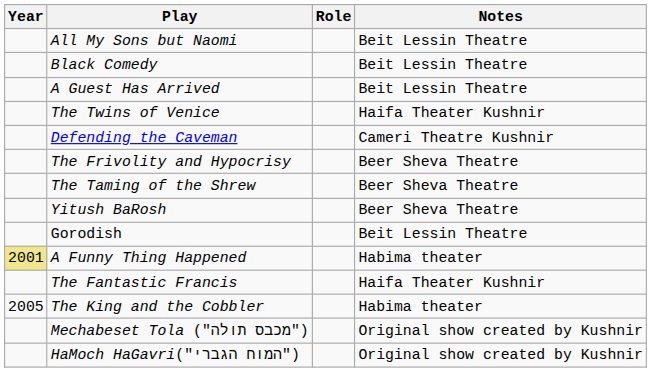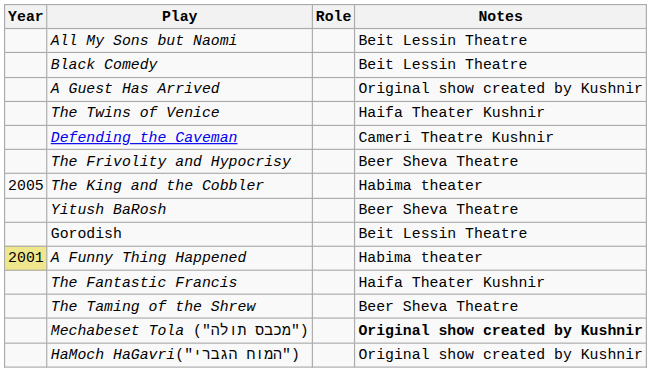 <table class="wikitable sortable">
 <tr>
 <th>Year</th>
 <th>Play</th>
 <th>Role</th>
 <th class="unsortable">Notes</th>
 </tr>
 <tr>
 <td></td>
 <td><em>All My Sons but Naomi</em></td>
 <td></td>
 <td>Beit Lessin Theatre</td>
 </tr>
 <tr>
 <td></td>
 <td><em>Black Comedy</em></td>
 <td></td>
 <td>Beit Lessin Theatre</td>
 </tr>
 <tr>
 <td></td>
 <td><em>A Guest Has Arrived</em></td>
 <td></td>
-<td>Beit Lessin Theatre</td>
+<td>Original show created by Kushnir</td>
 </tr>
 <tr>
 <td></td>
 <td><em>The Twins of Venice</em></td>
 <td></td>
 <td>Haifa Theater Kushnir</td>
 </tr>
 <tr>
 <td></td>
 <td><em><a href='#'>Defending the Caveman</a></em></td>
 <td></td>
 <td>Cameri Theatre Kushnir</td>
 </tr>
 <tr>
 <td></td>
 <td><em>The Frivolity and Hypocrisy</em></td>
 <td></td>
 <td>Beer Sheva Theatre</td>
 </tr>
 <tr>
+<td>2005</td>
+<td><em>The King and the Cobbler</em></td>
 <td></td>
-<td><em>The Taming of the Shrew</em></td>
-<td></td>
-<td>Beer Sheva Theatre</td>
+<td>Habima theater</td>
 </tr>
 <tr>
 <td></td>
 <td><em>Yitush BaRosh</em></td>
 <td></td>
 <td>Beer Sheva Theatre</td>
 </tr>
 <tr>
 <td></td>
 <td>Gorodish</td>
 <td></td>
 <td>Beit Lessin Theatre</td>
 </tr>
 <tr>
 <td style="background: khaki;">2001</td>
 <td><em>A Funny Thing Happened</em></td>
 <td></td>
 <td>Habima theater</td>
 </tr>
 <tr>
 <td></td>
 <td><em>The Fantastic Francis</em></td>
 <td></td>
 <td>Haifa Theater Kushnir</td>
 </tr>
 <tr>
-<td>2005</td>
-<td><em>The King and the Cobbler</em></td>
 <td></td>
-<td>Habima theater</td>
+<td><em>The Taming of the Shrew</em></td>
+<td></td>
+<td>Beer Sheva Theatre</td>
 </tr>
 <tr>
 <td></td>
 <td><em>Mechabeset Tola</em> ("מכבס תולה")</td>
 <td></td>
-<td>Original show created by Kushnir</td>
+<td><strong>Original show created by Kushnir</strong></td>
 </tr>
 <tr>
 <td></td>
 <td><em>HaMoch HaGavri</em>("המוח הגברי")</td>
 <td></td>
 <td>Original show created by Kushnir</td>
 </tr>
 </table>
